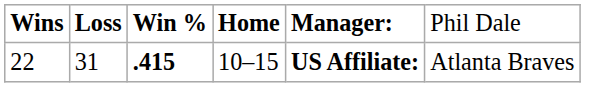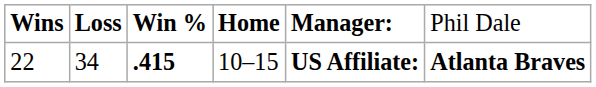 <table class="wikitable">
 <tr bgcolor="#FFFFFF">
 <td><strong>Wins</strong></td>
 <td><strong>Loss</strong></td>
 <td><strong>Win %</strong></td>
 <td><strong>Home</strong></td>
 <td><strong>Manager:</strong></td>
 <td>Phil Dale</td>
 </tr>
 <tr bgcolor="#FFFFFF">
 <td>22</td>
-<td>31</td>
+<td>34</td>
 <td><strong>.415</strong></td>
 <td>10–15</td>
 <td><strong>US Affiliate:</strong></td>
-<td>Atlanta Braves</td>
+<td><strong>Atlanta Braves</strong></td>
 </tr>
 </table>
